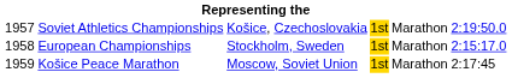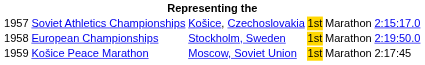 <table>
 <tr>
 <th colspan="6">Representing the </th>
 </tr>
 <tr>
 <td>1957</td>
 <td><a href='#'>Soviet Athletics Championships</a></td>
 <td><a href='#'>Košice</a>, <a href='#'>Czechoslovakia</a></td>
 <td bgcolor="gold">1st</td>
 <td>Marathon</td>
-<td><a href='#'>2:19:50.0</a></td>
+<td><a href='#'>2:15:17.0</a></td>
 </tr>
 <tr>
 <td>1958</td>
 <td><a href='#'>European Championships</a></td>
 <td><a href='#'>Stockholm, Sweden</a></td>
 <td bgcolor="gold">1st</td>
 <td>Marathon</td>
-<td><a href='#'>2:15:17.0</a></td>
+<td><a href='#'>2:19:50.0</a></td>
 </tr>
 <tr>
 <td>1959</td>
 <td><a href='#'>Košice Peace Marathon</a></td>
 <td><a href='#'>Moscow, Soviet Union</a></td>
 <td bgcolor="gold">1st</td>
 <td>Marathon</td>
 <td>2:17:45</td>
 </tr>
 </table>
